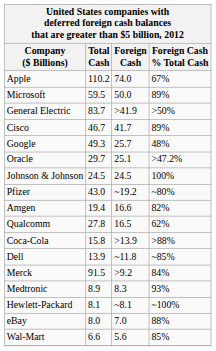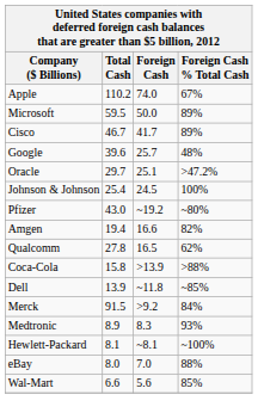 <table class="wikitable collapsible = collapsed"   align="left" style="margin:1em 1em 0 0; font-size: 85%; ">
 <tr>
 <th colspan = 4>United States companies with <br> deferred foreign cash balances <br> that are greater than $5 billion, 2012</th>
 </tr>
 <tr>
 <th>Company <br> ($ Billions)</th>
 <th>Total <br> Cash</th>
 <th>Foreign <br> Cash</th>
 <th>Foreign Cash <br> % Total Cash</th>
 </tr>
 <tr>
 <td>Apple</td>
 <td>110.2</td>
 <td>74.0</td>
 <td>67%</td>
 </tr>
 <tr>
 <td>Microsoft</td>
 <td>59.5</td>
 <td>50.0</td>
 <td>89%</td>
 </tr>
 <tr>
-<td>General Electric</td>
-<td>83.7</td>
-<td>>41.9</td>
-<td>>50%</td>
-</tr>
-<tr>
 <td>Cisco</td>
 <td>46.7</td>
 <td>41.7</td>
 <td>89%</td>
 </tr>
 <tr>
 <td>Google</td>
-<td>49.3</td>
+<td>39.6</td>
 <td>25.7</td>
 <td>48%</td>
 </tr>
 <tr>
 <td>Oracle</td>
 <td>29.7</td>
 <td>25.1</td>
 <td>>47.2%</td>
 </tr>
 <tr>
 <td>Johnson & Johnson</td>
-<td>24.5</td>
+<td>25.4</td>
 <td>24.5</td>
 <td>100%</td>
 </tr>
 <tr>
 <td>Pfizer</td>
 <td>43.0</td>
 <td>~19.2</td>
 <td>~80%</td>
 </tr>
 <tr>
 <td>Amgen</td>
 <td>19.4</td>
 <td>16.6</td>
 <td>82%</td>
 </tr>
 <tr>
 <td>Qualcomm</td>
 <td>27.8</td>
 <td>16.5</td>
 <td>62%</td>
 </tr>
 <tr>
 <td>Coca-Cola</td>
 <td>15.8</td>
 <td>>13.9</td>
 <td>>88%</td>
 </tr>
 <tr>
 <td>Dell</td>
 <td>13.9</td>
 <td>~11.8</td>
 <td>~85%</td>
 </tr>
 <tr>
 <td>Merck</td>
 <td>91.5</td>
 <td>>9.2</td>
 <td>84%</td>
 </tr>
 <tr>
 <td>Medtronic</td>
 <td>8.9</td>
 <td>8.3</td>
 <td>93%</td>
 </tr>
 <tr>
 <td>Hewlett-Packard</td>
 <td>8.1</td>
 <td>~8.1</td>
 <td>~100%</td>
 </tr>
 <tr>
 <td>eBay</td>
 <td>8.0</td>
 <td>7.0</td>
 <td>88%</td>
 </tr>
 <tr>
 <td>Wal-Mart</td>
 <td>6.6</td>
 <td>5.6</td>
 <td>85%</td>
 </tr>
 <tr>
 </tr>
 </table>
